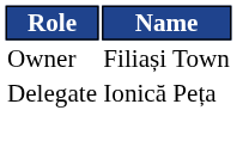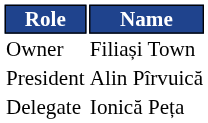 <table class="toccolours">
 <tr>
 <th style="background:#1f438d;color:#FFFFFF;border:1px solid #000000;">Role</th>
 <th style="background:#1f438d;color:#FFFFFF;border:1px solid #000000;">Name</th>
 </tr>
 <tr>
 <td>Owner</td>
 <td> Filiași Town</td>
 </tr>
 <tr>
+<td>President</td>
+<td> Alin Pîrvuică</td>
+</tr>
+<tr>
 <td>Delegate</td>
 <td> Ionică Peța</td>
 </tr>
 </table>
